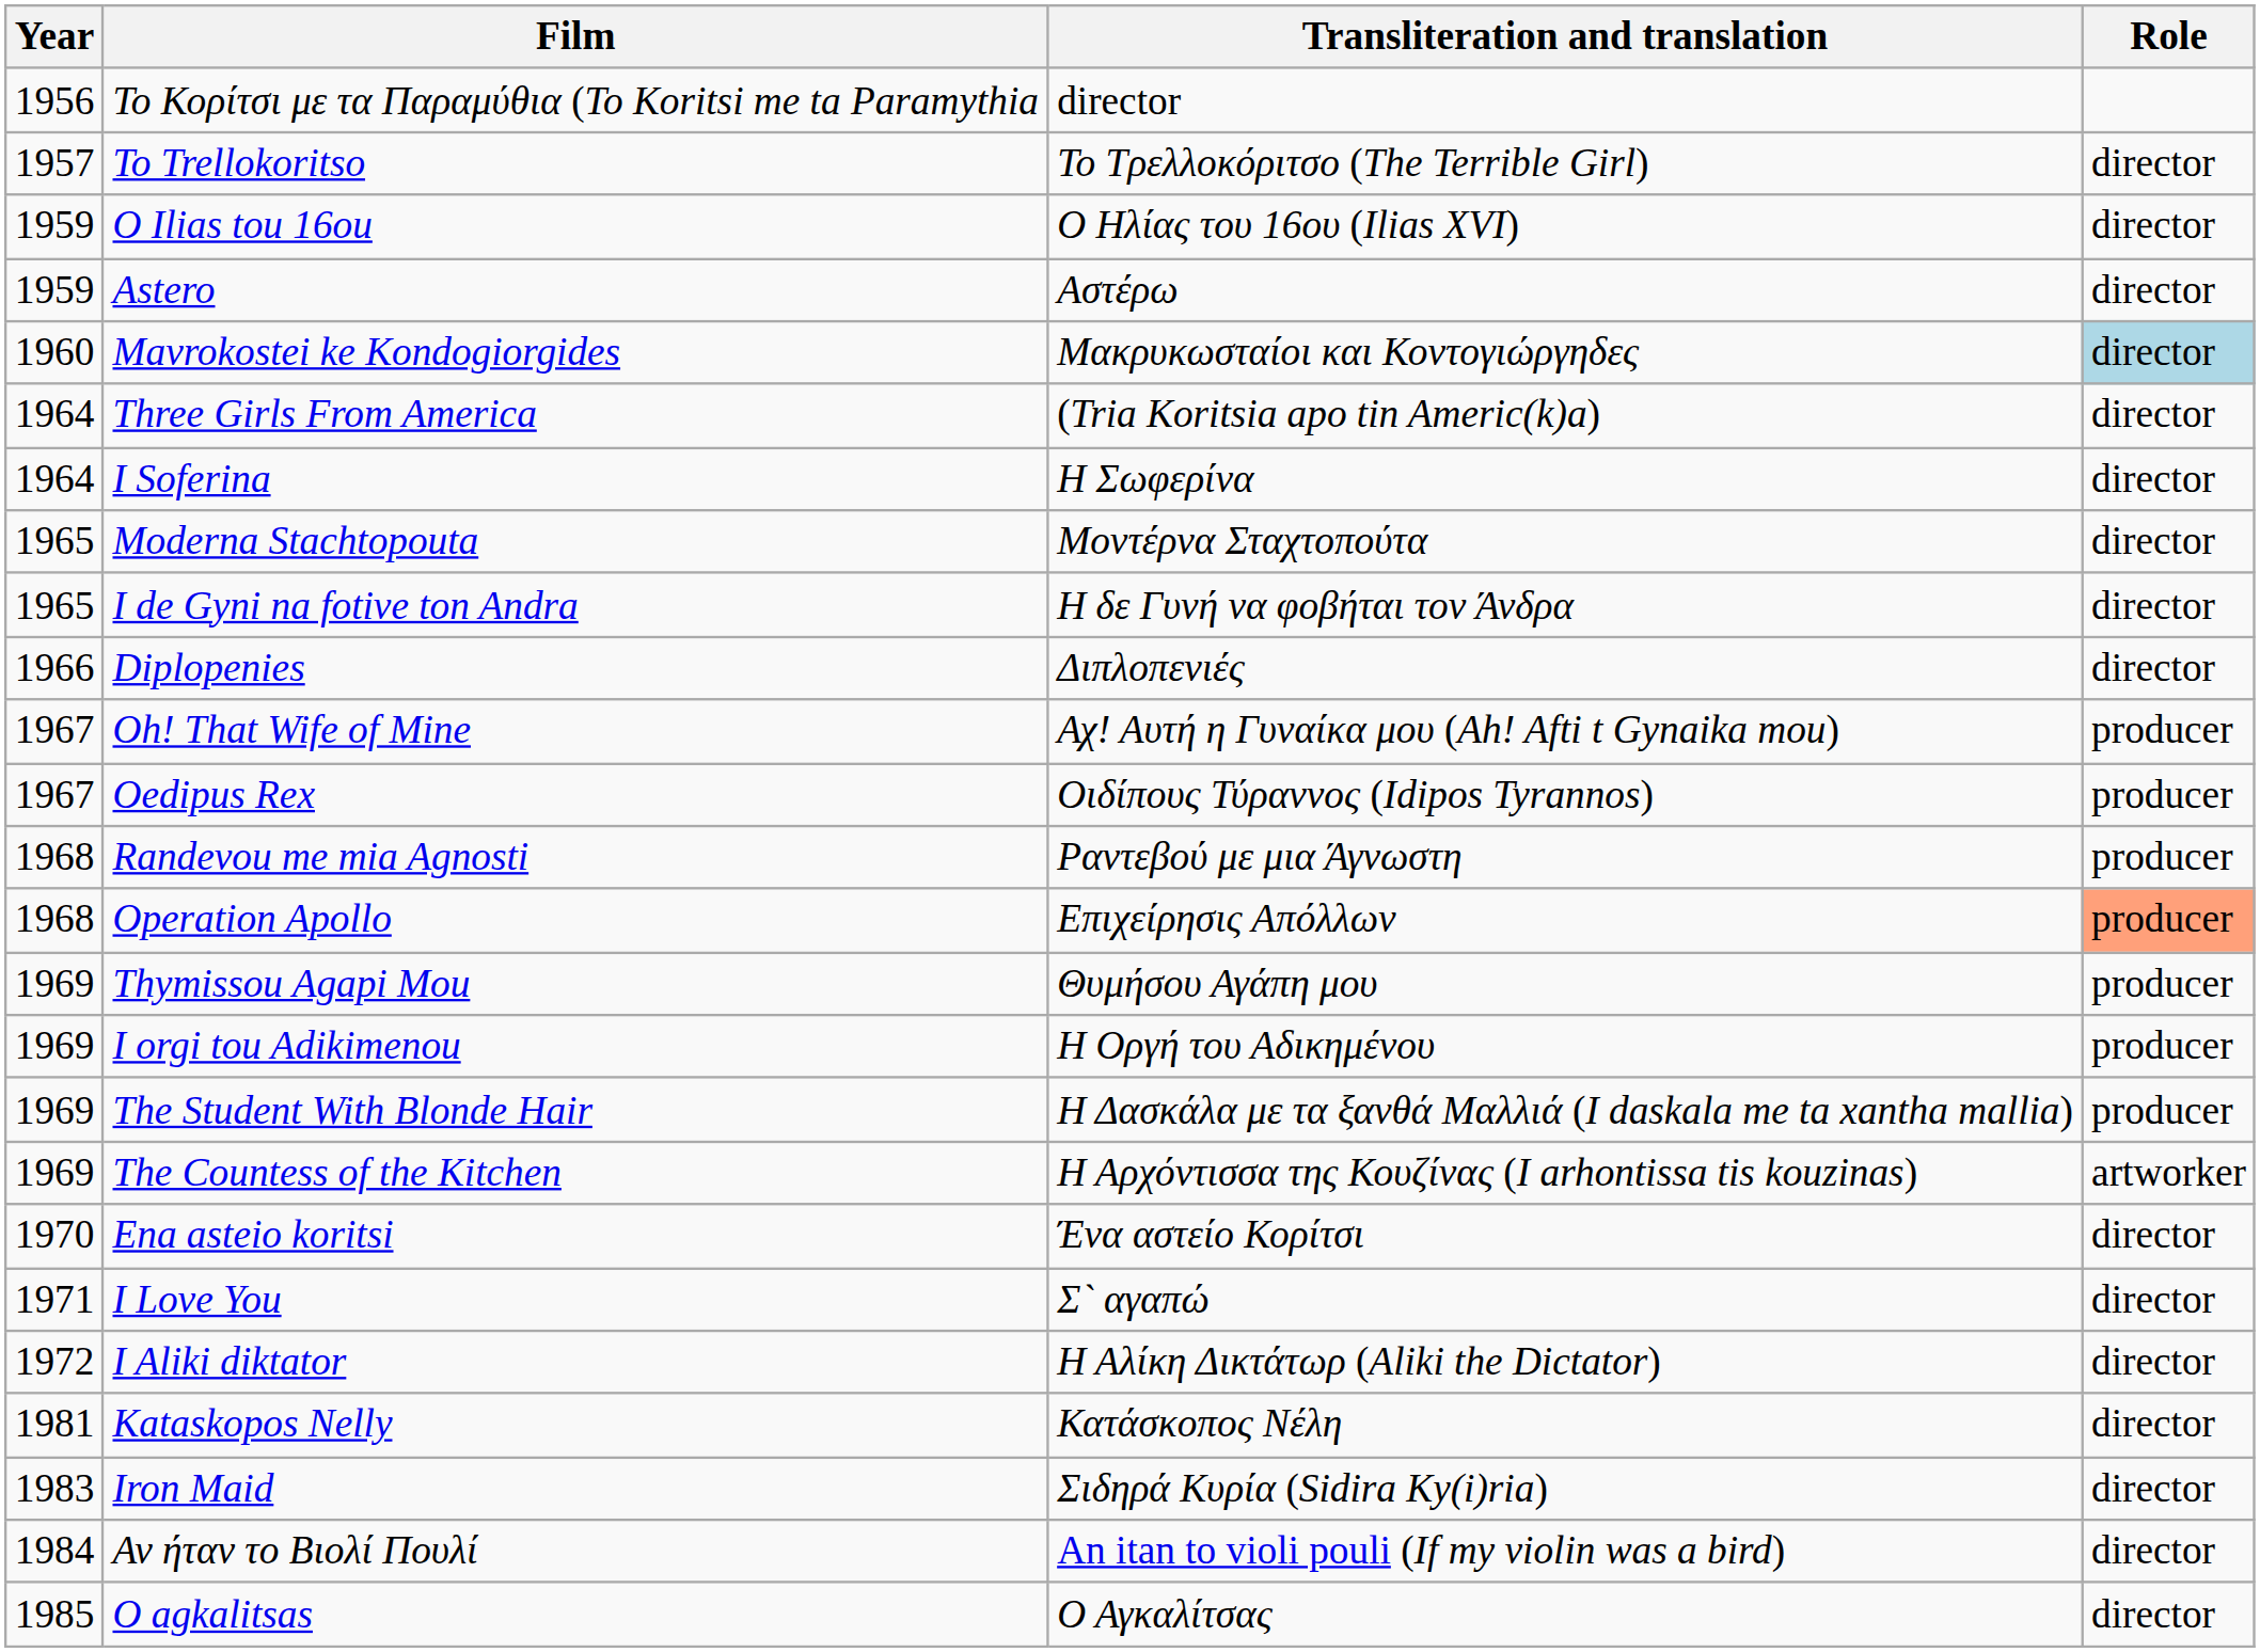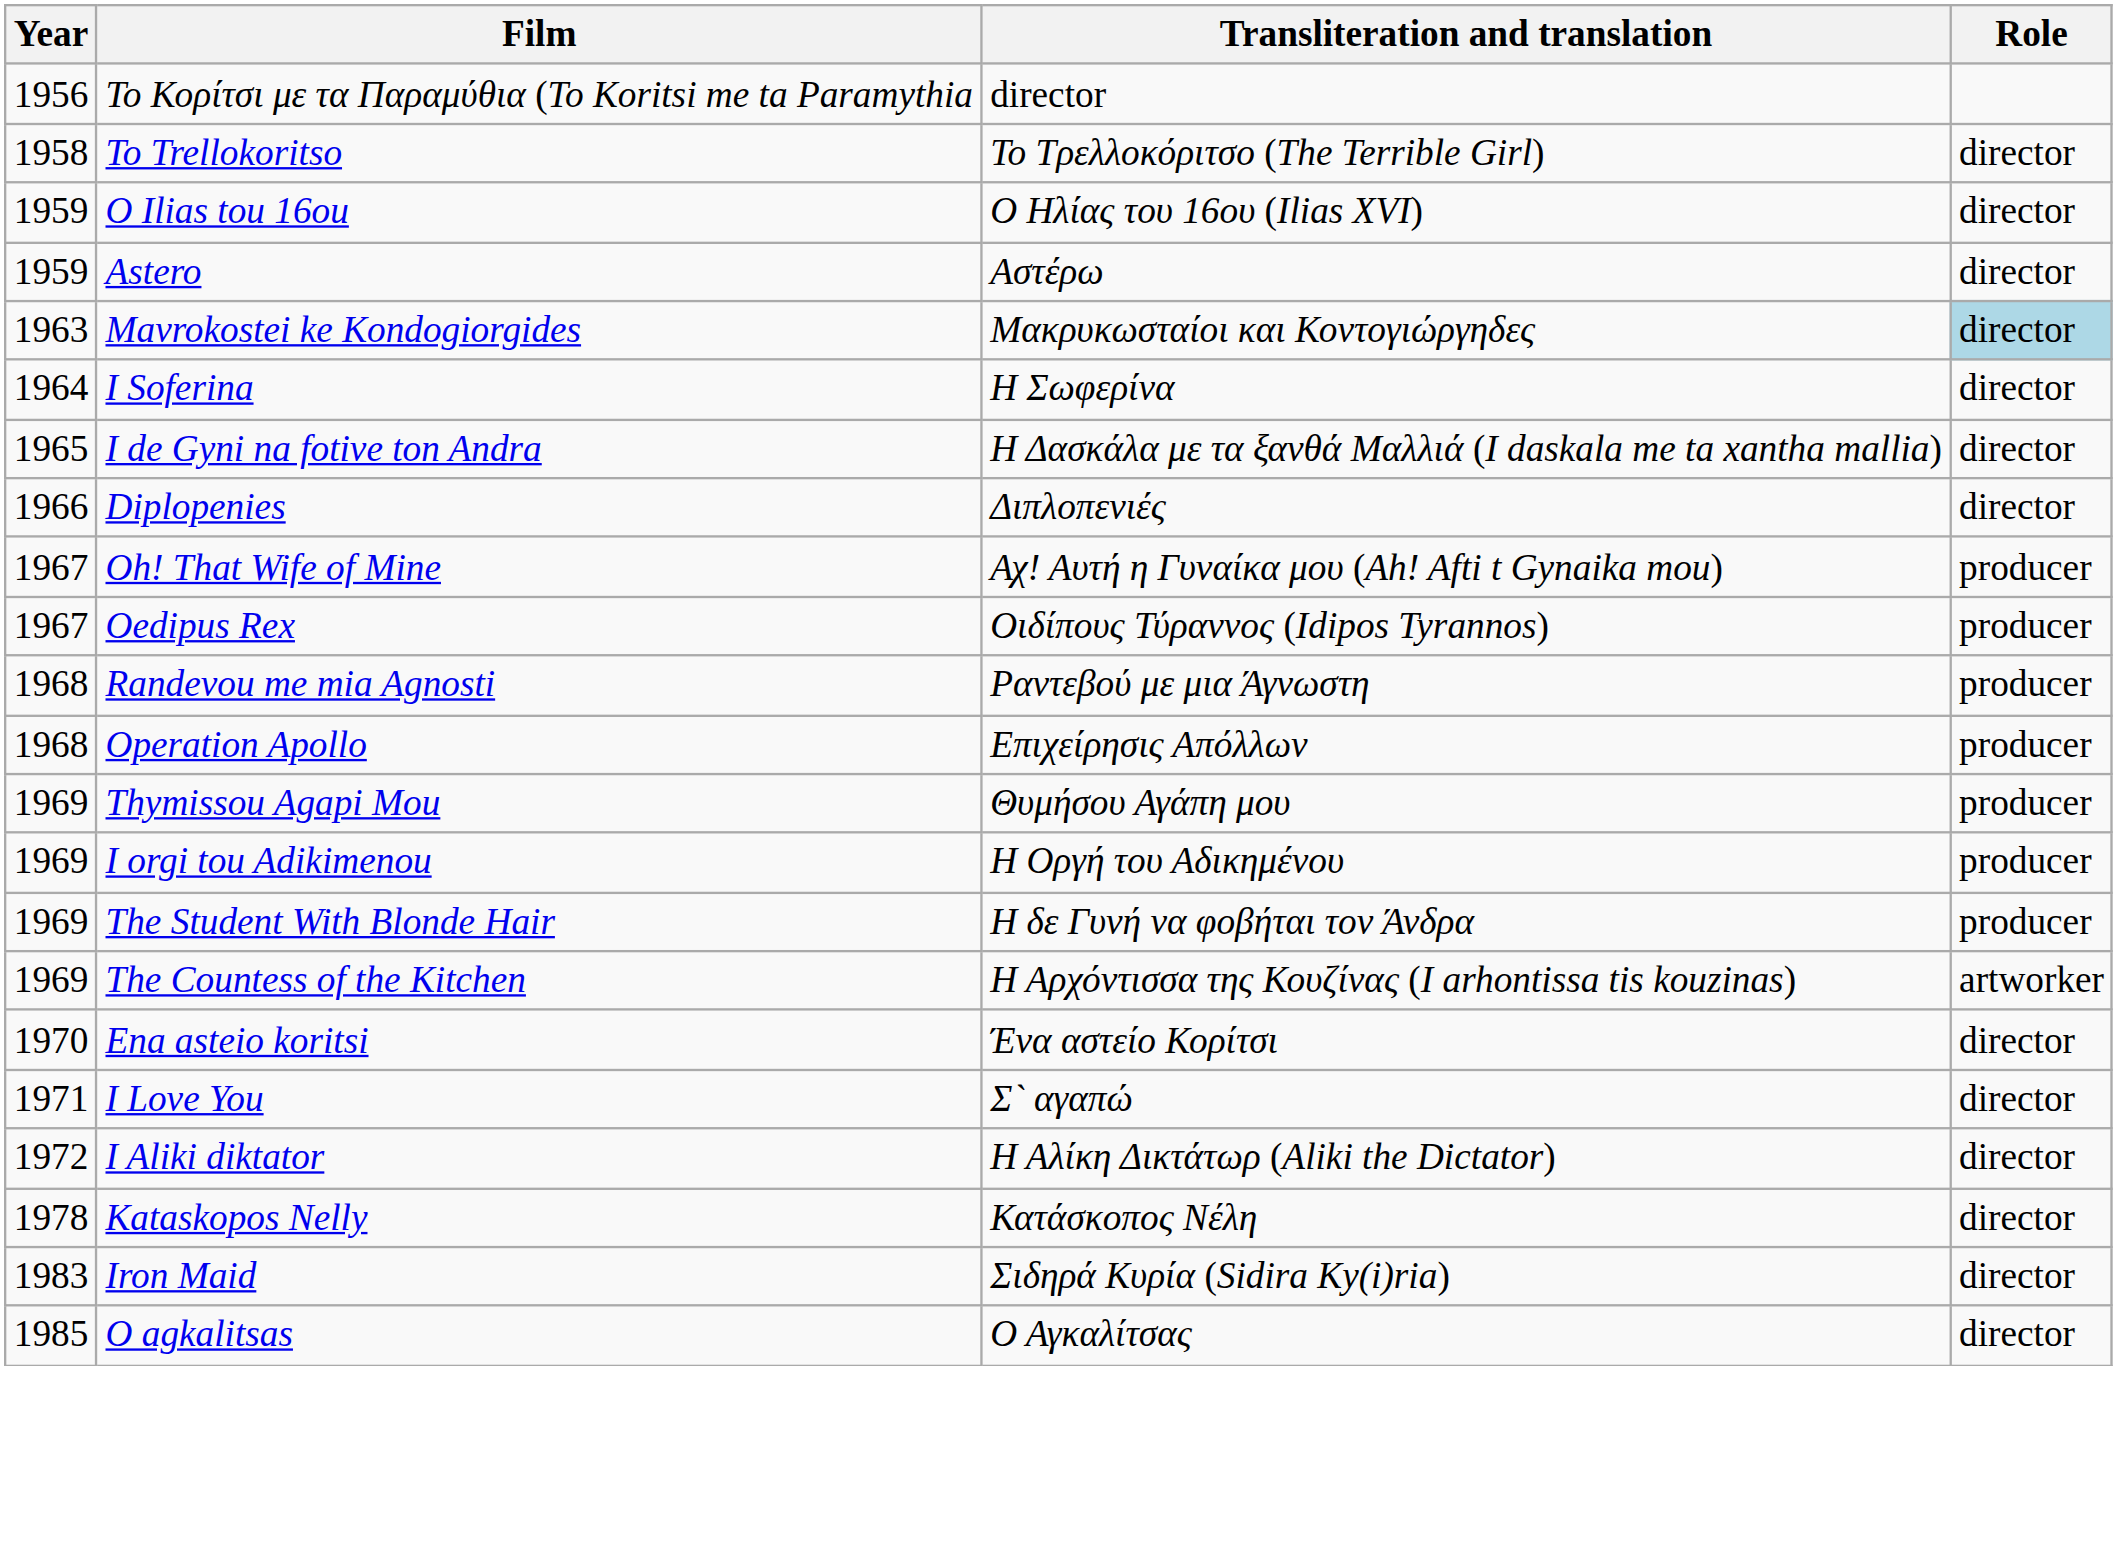 <table class="wikitable">
 <tr>
 <th>Year</th>
 <th>Film</th>
 <th>Transliteration and translation</th>
 <th>Role</th>
 </tr>
 <tr>
 <td>1956</td>
 <td><em>Το Κορίτσι με τα Παραμύθια</em> (<em>To Koritsi me ta Paramythia</em></td>
 <td>director</td>
 </tr>
 <tr>
-<td>1957</td>
+<td>1958</td>
 <td><em><a href='#'>To Trellokoritso</a></em></td>
 <td><em>Το Τρελλοκόριτσο</em> (<em>The Terrible Girl</em>)</td>
 <td>director</td>
 </tr>
 <tr>
 <td>1959</td>
 <td><em><a href='#'>O Ilias tou 16ou</a></em></td>
 <td><em>Ο Ηλίας του 16ου</em> (<em>Ilias XVI</em>)</td>
 <td>director</td>
 </tr>
 <tr>
 <td>1959</td>
 <td><em><a href='#'>Astero</a></em></td>
 <td><em>Αστέρω</em></td>
 <td>director</td>
 </tr>
 <tr>
-<td>1960</td>
+<td>1963</td>
 <td><em><a href='#'>Mavrokostei ke Kondogiorgides</a></em></td>
 <td><em>Μακρυκωσταίοι και Κοντογιώργηδες</em></td>
 <td style="background: lightblue;">director</td>
-</tr>
-<tr>
-<td>1964</td>
-<td><em><a href='#'>Three Girls From America</a></em></td>
-<td>(<em>Tria Koritsia apo tin Americ(k)a</em>)</td>
-<td>director</td>
 </tr>
 <tr>
 <td>1964</td>
 <td><em><a href='#'>I Soferina</a></em></td>
 <td><em>Η Σωφερίνα</em></td>
 <td>director</td>
 </tr>
 <tr>
 <td>1965</td>
-<td><em><a href='#'>Moderna Stachtopouta</a></em></td>
-<td><em>Μοντέρνα Σταχτοπούτα</em></td>
-<td>director</td>
-</tr>
-<tr>
-<td>1965</td>
 <td><em><a href='#'>I de Gyni na fotive ton Andra</a></em></td>
-<td><em>Η δε Γυνή να φοβήται τον Άνδρα</em></td>
+<td><em>Η Δασκάλα με τα ξανθά Μαλλιά</em> (<em>I daskala me ta xantha mallia</em>)</td>
 <td>director</td>
 </tr>
 <tr>
 <td>1966</td>
 <td><em><a href='#'>Diplopenies</a></em></td>
 <td><em>Διπλοπενιές</em></td>
 <td>director</td>
 </tr>
 <tr>
 <td>1967</td>
 <td><em><a href='#'>Oh! That Wife of Mine</a></em></td>
 <td><em>Αχ! Αυτή η Γυναίκα μου</em> (<em>Ah! Afti t Gynaika mou</em>)</td>
 <td>producer</td>
 </tr>
 <tr>
 <td>1967</td>
 <td><em><a href='#'>Oedipus Rex</a></em></td>
 <td><em>Οιδίπους Τύραννος</em> (<em>Idipos Tyrannos</em>)</td>
 <td>producer</td>
 </tr>
 <tr>
 <td>1968</td>
 <td><em><a href='#'>Randevou me mia Agnosti</a></em></td>
 <td><em>Ραντεβού με μια Άγνωστη</em></td>
 <td>producer</td>
 </tr>
 <tr>
 <td>1968</td>
 <td><em><a href='#'>Operation Apollo</a></em></td>
 <td><em>Επιχείρησις Απόλλων</em></td>
-<td style="background: lightsalmon;">producer</td>
+<td>producer</td>
 </tr>
 <tr>
 <td>1969</td>
 <td><em><a href='#'>Thymissou Agapi Mou</a></em></td>
 <td><em>Θυμήσου Αγάπη μου</em></td>
 <td>producer</td>
 </tr>
 <tr>
 <td>1969</td>
 <td><em><a href='#'>I orgi tou Adikimenou</a></em></td>
 <td><em>Η Οργή του Αδικημένου</em></td>
 <td>producer</td>
 </tr>
 <tr>
 <td>1969</td>
 <td><em><a href='#'>The Student With Blonde Hair</a></em></td>
-<td><em>Η Δασκάλα με τα ξανθά Μαλλιά</em> (<em>I daskala me ta xantha mallia</em>)</td>
+<td><em>Η δε Γυνή να φοβήται τον Άνδρα</em></td>
 <td>producer</td>
 </tr>
 <tr>
 <td>1969</td>
 <td><em><a href='#'>The Countess of the Kitchen</a></em></td>
 <td><em>Η Αρχόντισσα της Κουζίνας</em> (<em>I arhontissa tis kouzinas</em>)</td>
 <td>artworker</td>
 </tr>
 <tr>
 <td>1970</td>
 <td><em><a href='#'>Ena asteio koritsi</a></em></td>
 <td><em>Ένα αστείο Κορίτσι</em></td>
 <td>director</td>
 </tr>
 <tr>
 <td>1971</td>
 <td><em><a href='#'>I Love You</a></em></td>
 <td><em>Σ` αγαπώ</em></td>
 <td>director</td>
 </tr>
 <tr>
 <td>1972</td>
 <td><em><a href='#'>I Aliki diktator</a></em></td>
 <td><em>Η Αλίκη Δικτάτωρ</em> (<em>Aliki the Dictator</em>)</td>
 <td>director</td>
 </tr>
 <tr>
-<td>1981</td>
+<td>1978</td>
 <td><em><a href='#'>Kataskopos Nelly</a></em></td>
 <td><em>Κατάσκοπος Νέλη</em></td>
 <td>director</td>
 </tr>
 <tr>
 <td>1983</td>
 <td><em><a href='#'>Iron Maid</a></em></td>
 <td><em>Σιδηρά Κυρία</em> (<em>Sidira Ky(i)ria</em>)</td>
 <td>director</td>
 </tr>
 <tr>
-<td>1984</td>
-<td><em>Αν ήταν το Βιολί Πουλί</em></td>
-<td><a href='#'>An itan to violi pouli</a> (<em>If my violin was a bird</em>)</td>
-<td>director</td>
-</tr>
-<tr>
 <td>1985</td>
 <td><em><a href='#'>O agkalitsas</a></em></td>
 <td><em>Ο Αγκαλίτσας</em></td>
 <td>director</td>
 </tr>
 </table>
